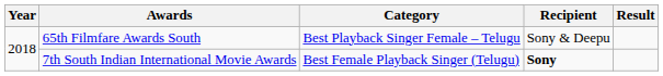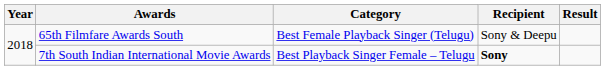 <table class="wikitable">
 <tr>
 <th>Year</th>
 <th>Awards</th>
 <th>Category</th>
 <th>Recipient</th>
 <th>Result</th>
 </tr>
 <tr>
 <td rowspan="2">2018</td>
 <td><a href='#'>65th Filmfare Awards South</a></td>
-<td><a href='#'>Best Playback Singer Female – Telugu</a></td>
+<td><a href='#'>Best Female Playback Singer (Telugu)</a></td>
 <td>Sony & Deepu</td>
 <td></td>
 </tr>
 <tr>
 <td><a href='#'>7th South Indian International Movie Awards</a></td>
-<td><a href='#'>Best Female Playback Singer (Telugu)</a></td>
+<td><a href='#'>Best Playback Singer Female – Telugu</a></td>
 <td><strong>Sony</strong></td>
 <td></td>
 </tr>
 </table>
